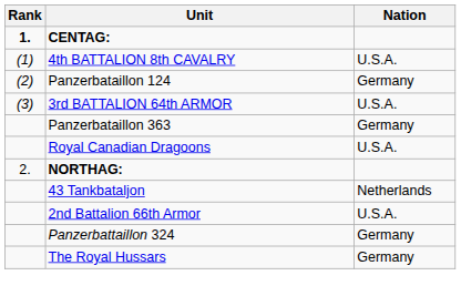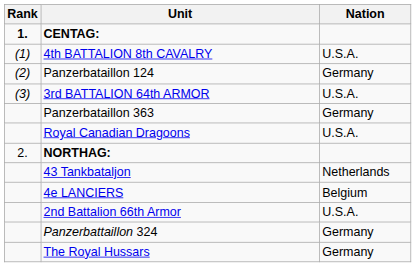 <table class="wikitable" style="float:none;">
 <tr>
 <th>Rank</th>
 <th scope="col" style="width: 350px;">Unit</th>
 <th scope="col" style="width: 110px;">Nation</th>
 </tr>
 <tr>
 <td align="center"><strong>1.</strong></td>
 <td><strong>CENTAG:</strong></td>
 <td></td>
 </tr>
 <tr>
 <td align="center"><em>(1)</em></td>
 <td><a href='#'>4th BATTALION 8th CAVALRY</a></td>
 <td>U.S.A.</td>
 </tr>
 <tr>
 <td align="center"><em>(2)</em></td>
 <td>Panzerbataillon 124</td>
 <td>Germany</td>
 </tr>
 <tr>
 <td align="center"><em>(3)</em></td>
 <td><a href='#'>3rd BATTALION 64th ARMOR</a></td>
 <td>U.S.A.</td>
 </tr>
 <tr>
 <td></td>
 <td>Panzerbataillon 363</td>
 <td>Germany</td>
 </tr>
 <tr>
 <td></td>
 <td><a href='#'>Royal Canadian Dragoons</a></td>
 <td>U.S.A.</td>
 </tr>
 <tr>
 <td align="center">2.</td>
 <td><strong>NORTHAG:</strong></td>
 <td></td>
 </tr>
 <tr>
 <td></td>
 <td><a href='#'>43 Tankbataljon</a></td>
 <td>Netherlands</td>
 </tr>
 <tr>
 <td></td>
+<td><a href='#'>4e LANCIERS</a></td>
+<td>Belgium</td>
+</tr>
+<tr>
+<td></td>
 <td><a href='#'>2nd Battalion 66th Armor</a></td>
 <td>U.S.A.</td>
 </tr>
 <tr>
 <td></td>
 <td><em>Panzerbattaillon</em> 324</td>
 <td>Germany</td>
 </tr>
 <tr>
 <td></td>
 <td><a href='#'>The Royal Hussars</a></td>
 <td>Germany</td>
 </tr>
 </table>
